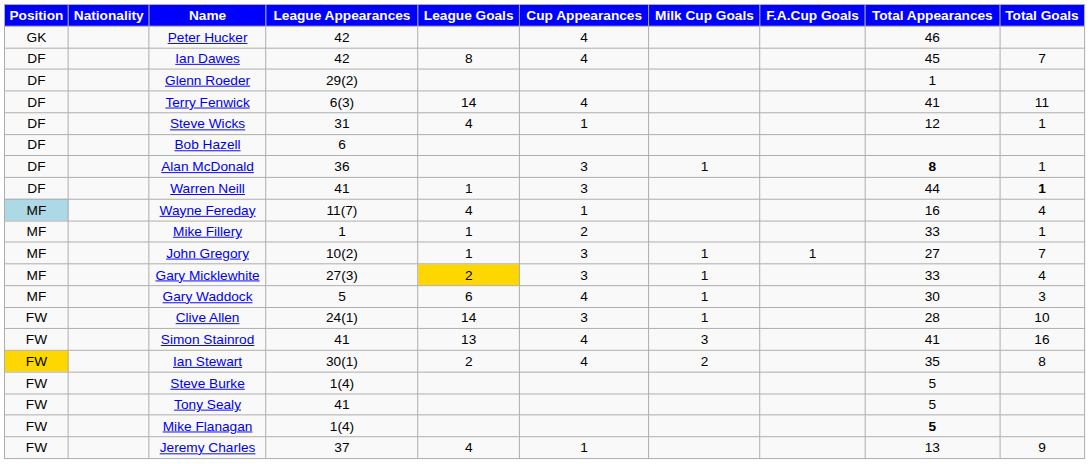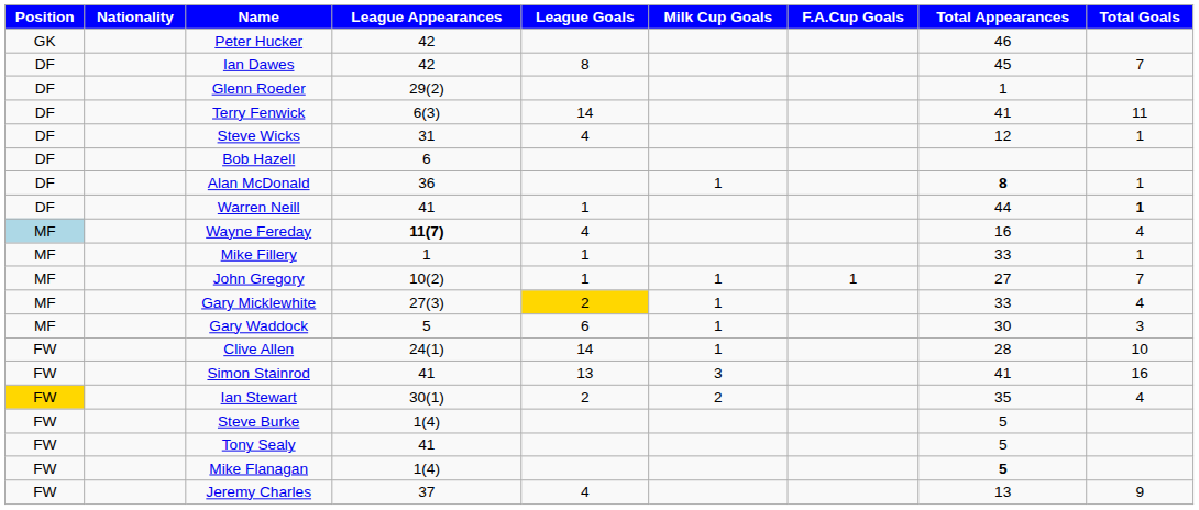 <table class="wikitable" style="text-align:center; font-size:90%; width:90%;">
 <tr>
 <th style="background:#0000FF; color:#FFFFFF; text-align:center;">Position</th>
 <th style="background:#0000FF; color:#FFFFFF; text-align:center;">Nationality</th>
 <th style="background:#0000FF; color:#FFFFFF; text-align:center;"><strong>Name</strong></th>
 <th style="background:#0000FF; color:#FFFFFF; text-align:center;">League Appearances</th>
 <th style="background:#0000FF; color:#FFFFFF; text-align:center;">League Goals</th>
-<th style="background:#0000FF; color:#FFFFFF; text-align:center;">Cup Appearances</th>
 <th style="background:#0000FF; color:#FFFFFF; text-align:center;">Milk Cup Goals</th>
 <th style="background:#0000FF; color:#FFFFFF; text-align:center;">F.A.Cup Goals</th>
 <th style="background:#0000FF; color:#FFFFFF; text-align:center;">Total Appearances</th>
 <th style="background:#0000FF; color:#FFFFFF; text-align:center;">Total Goals</th>
 </tr>
 <tr>
 <td>GK</td>
 <td></td>
 <td><a href='#'>Peter Hucker</a></td>
 <td>42</td>
 <td></td>
-<td>4</td>
 <td></td>
 <td></td>
 <td>46</td>
 <td></td>
 </tr>
 <tr>
 <td>DF</td>
 <td></td>
 <td><a href='#'>Ian Dawes</a></td>
 <td>42</td>
 <td>8</td>
-<td>4</td>
 <td></td>
 <td></td>
 <td>45</td>
 <td>7</td>
 </tr>
 <tr>
 <td>DF</td>
 <td></td>
 <td><a href='#'>Glenn Roeder</a></td>
 <td>29(2)</td>
 <td></td>
 <td></td>
 <td></td>
-<td></td>
 <td>1</td>
 <td></td>
 </tr>
 <tr>
 <td>DF</td>
 <td></td>
 <td><a href='#'>Terry Fenwick</a></td>
 <td>6(3)</td>
 <td>14</td>
-<td>4</td>
 <td></td>
 <td></td>
 <td>41</td>
 <td>11</td>
 </tr>
 <tr>
 <td>DF</td>
 <td></td>
 <td><a href='#'>Steve Wicks</a></td>
 <td>31</td>
 <td>4</td>
-<td>1</td>
 <td></td>
 <td></td>
 <td>12</td>
 <td>1</td>
 </tr>
 <tr>
 <td>DF</td>
 <td></td>
 <td><a href='#'>Bob Hazell</a></td>
 <td>6</td>
 <td></td>
 <td></td>
 <td></td>
 <td></td>
 <td></td>
-<td></td>
 </tr>
 <tr>
 <td>DF</td>
 <td></td>
 <td><a href='#'>Alan McDonald</a></td>
 <td>36</td>
 <td></td>
-<td>3</td>
 <td>1</td>
 <td></td>
 <td><strong>8</strong></td>
 <td>1</td>
 </tr>
 <tr>
 <td>DF</td>
 <td></td>
 <td><a href='#'>Warren Neill</a></td>
 <td>41</td>
 <td>1</td>
-<td>3</td>
 <td></td>
 <td></td>
 <td>44</td>
 <td><strong>1</strong></td>
 </tr>
 <tr>
 <td style="background: lightblue;">MF</td>
 <td></td>
 <td><a href='#'>Wayne Fereday</a></td>
-<td>11(7)</td>
+<td><strong>11(7)</strong></td>
 <td>4</td>
-<td>1</td>
 <td></td>
 <td></td>
 <td>16</td>
 <td>4</td>
 </tr>
 <tr>
 <td>MF</td>
 <td></td>
 <td><a href='#'>Mike Fillery</a></td>
 <td>1</td>
 <td>1</td>
-<td>2</td>
 <td></td>
 <td></td>
 <td>33</td>
 <td>1</td>
 </tr>
 <tr>
 <td>MF</td>
 <td></td>
 <td><a href='#'>John Gregory</a></td>
 <td>10(2)</td>
 <td>1</td>
-<td>3</td>
 <td>1</td>
 <td>1</td>
 <td>27</td>
 <td>7</td>
 </tr>
 <tr>
 <td>MF</td>
 <td></td>
 <td><a href='#'>Gary Micklewhite</a></td>
 <td>27(3)</td>
 <td style="background: gold;">2</td>
-<td>3</td>
 <td>1</td>
 <td></td>
 <td>33</td>
 <td>4</td>
 </tr>
 <tr>
 <td>MF</td>
 <td></td>
 <td><a href='#'>Gary Waddock</a></td>
 <td>5</td>
 <td>6</td>
-<td>4</td>
 <td>1</td>
 <td></td>
 <td>30</td>
 <td>3</td>
 </tr>
 <tr>
 <td>FW</td>
 <td></td>
 <td><a href='#'>Clive Allen</a></td>
 <td>24(1)</td>
 <td>14</td>
-<td>3</td>
 <td>1</td>
 <td></td>
 <td>28</td>
 <td>10</td>
 </tr>
 <tr>
 <td>FW</td>
 <td></td>
 <td><a href='#'>Simon Stainrod</a></td>
 <td>41</td>
 <td>13</td>
-<td>4</td>
 <td>3</td>
 <td></td>
 <td>41</td>
 <td>16</td>
 </tr>
 <tr>
 <td style="background: gold;">FW</td>
 <td></td>
 <td><a href='#'>Ian Stewart</a></td>
 <td>30(1)</td>
 <td>2</td>
-<td>4</td>
 <td>2</td>
 <td></td>
 <td>35</td>
-<td>8</td>
+<td>4</td>
 </tr>
 <tr>
 <td>FW</td>
 <td></td>
 <td><a href='#'>Steve Burke</a></td>
 <td>1(4)</td>
-<td></td>
 <td></td>
 <td></td>
 <td></td>
 <td>5</td>
 <td></td>
 </tr>
 <tr>
 <td>FW</td>
 <td></td>
 <td><a href='#'>Tony Sealy</a></td>
 <td>41</td>
 <td></td>
 <td></td>
 <td></td>
-<td></td>
 <td>5</td>
 <td></td>
 </tr>
 <tr>
 <td>FW</td>
 <td></td>
 <td><a href='#'>Mike Flanagan</a></td>
 <td>1(4)</td>
-<td></td>
 <td></td>
 <td></td>
 <td></td>
 <td><strong>5</strong></td>
 <td></td>
 </tr>
 <tr>
 <td>FW</td>
 <td></td>
 <td><a href='#'>Jeremy Charles</a></td>
 <td>37</td>
 <td>4</td>
-<td>1</td>
 <td></td>
 <td></td>
 <td>13</td>
 <td>9</td>
 </tr>
 </table>
